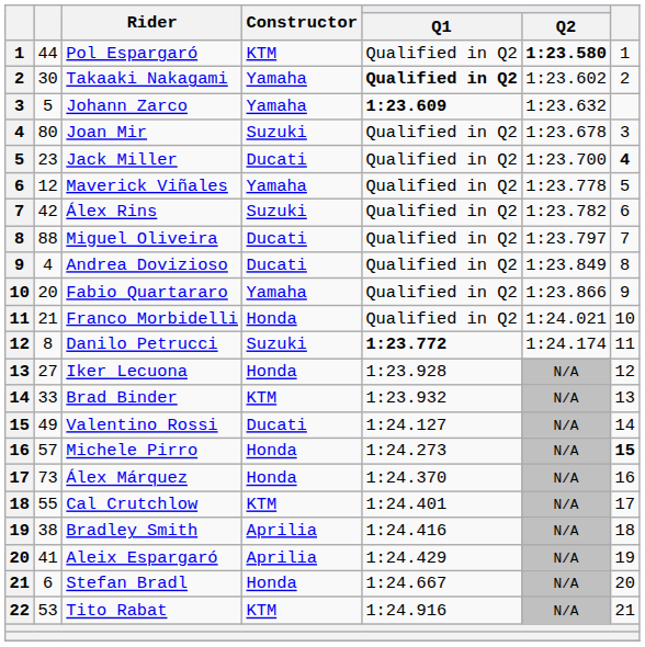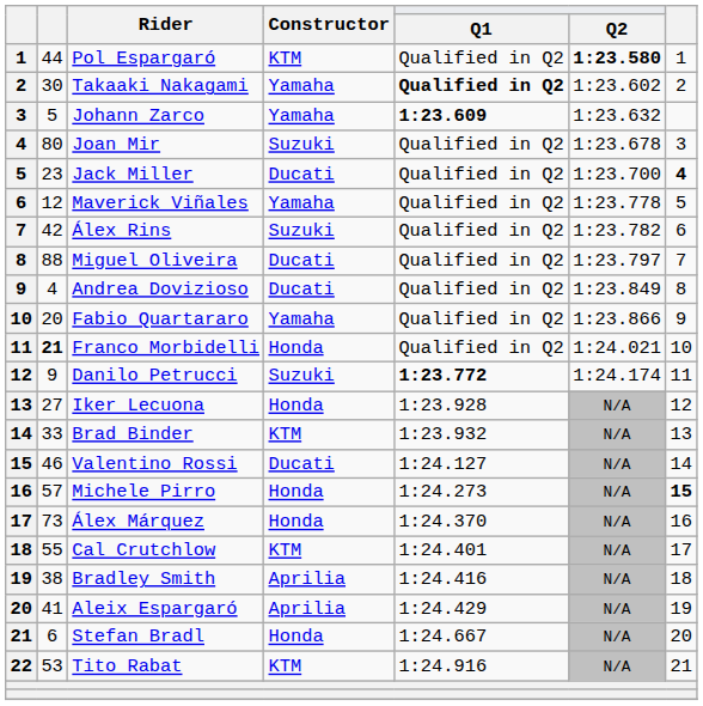 <table class="wikitable sortable" style="font-size: 85%;">
 <tr>
 <th rowspan="2"></th>
 <th rowspan="2"></th>
 <th rowspan="2">Rider</th>
 <th rowspan="2">Constructor</th>
 <th colspan="2" style="background:#eaecf0; text-align:center;"></th>
 <th rowspan="2"></th>
 </tr>
 <tr>
 <th scope="col">Q1</th>
 <th scope="col">Q2</th>
 </tr>
 <tr>
 <th scope="row">1</th>
 <td align="center">44</td>
 <td> <a href='#'>Pol Espargaró</a></td>
 <td><a href='#'>KTM</a></td>
 <td>Qualified in Q2</td>
 <td><strong>1:23.580</strong></td>
 <td align="center">1</td>
 </tr>
 <tr>
 <th scope="row">2</th>
 <td align="center">30</td>
 <td> <a href='#'>Takaaki Nakagami</a></td>
 <td><a href='#'>Yamaha</a></td>
 <td><strong>Qualified in Q2</strong></td>
 <td>1:23.602</td>
 <td align="center">2</td>
 </tr>
 <tr>
 <th scope="row">3</th>
 <td align="center">5</td>
 <td> <a href='#'>Johann Zarco</a></td>
 <td><a href='#'>Yamaha</a></td>
 <td><strong>1:23.609</strong></td>
 <td>1:23.632</td>
 <td align="center"></td>
 </tr>
 <tr>
 <th scope="row">4</th>
 <td align="center">80</td>
 <td> <a href='#'>Joan Mir</a></td>
 <td><a href='#'>Suzuki</a></td>
 <td>Qualified in Q2</td>
 <td>1:23.678</td>
 <td align="center">3</td>
 </tr>
 <tr>
 <th scope="row">5</th>
 <td align="center">23</td>
 <td> <a href='#'>Jack Miller</a></td>
 <td><a href='#'>Ducati</a></td>
 <td>Qualified in Q2</td>
 <td>1:23.700</td>
 <td align="center"><strong>4</strong></td>
 </tr>
 <tr>
 <th scope="row">6</th>
 <td align="center">12</td>
 <td> <a href='#'>Maverick Viñales</a></td>
 <td><a href='#'>Yamaha</a></td>
 <td>Qualified in Q2</td>
 <td>1:23.778</td>
 <td align="center">5</td>
 </tr>
 <tr>
 <th scope="row">7</th>
 <td align="center">42</td>
 <td> <a href='#'>Álex Rins</a></td>
 <td><a href='#'>Suzuki</a></td>
 <td>Qualified in Q2</td>
 <td>1:23.782</td>
 <td align="center">6</td>
 </tr>
 <tr>
 <th scope="row">8</th>
 <td align="center">88</td>
 <td> <a href='#'>Miguel Oliveira</a></td>
 <td><a href='#'>Ducati</a></td>
 <td>Qualified in Q2</td>
 <td>1:23.797</td>
 <td align="center">7</td>
 </tr>
 <tr>
 <th scope="row">9</th>
 <td align="center">4</td>
 <td> <a href='#'>Andrea Dovizioso</a></td>
 <td><a href='#'>Ducati</a></td>
 <td>Qualified in Q2</td>
 <td>1:23.849</td>
 <td align="center">8</td>
 </tr>
 <tr>
 <th scope="row">10</th>
 <td align="center">20</td>
 <td> <a href='#'>Fabio Quartararo</a></td>
 <td><a href='#'>Yamaha</a></td>
 <td>Qualified in Q2</td>
 <td>1:23.866</td>
 <td align="center">9</td>
 </tr>
 <tr>
 <th scope="row">11</th>
-<td align="center">21</td>
+<td align="center"><strong>21</strong></td>
 <td> <a href='#'>Franco Morbidelli</a></td>
 <td><a href='#'>Honda</a></td>
 <td>Qualified in Q2</td>
 <td>1:24.021</td>
 <td align="center">10</td>
 </tr>
 <tr>
 <th scope="row">12</th>
-<td align="center">8</td>
+<td align="center">9</td>
 <td> <a href='#'>Danilo Petrucci</a></td>
 <td><a href='#'>Suzuki</a></td>
 <td><strong>1:23.772</strong></td>
 <td>1:24.174</td>
 <td align="center">11</td>
 </tr>
 <tr>
 <th scope="row">13</th>
 <td align="center">27</td>
 <td> <a href='#'>Iker Lecuona</a></td>
 <td><a href='#'>Honda</a></td>
 <td>1:23.928</td>
 <td style="background: silver" align="center" data-sort-value="13"><small>N/A</small></td>
 <td align="center">12</td>
 </tr>
 <tr>
 <th scope="row">14</th>
 <td align="center">33</td>
 <td> <a href='#'>Brad Binder</a></td>
 <td><a href='#'>KTM</a></td>
 <td>1:23.932</td>
 <td style="background: silver" align="center" data-sort-value="13"><small>N/A</small></td>
 <td align="center">13</td>
 </tr>
 <tr>
 <th scope="row">15</th>
-<td align="center">49</td>
+<td align="center">46</td>
 <td> <a href='#'>Valentino Rossi</a></td>
 <td><a href='#'>Ducati</a></td>
 <td>1:24.127</td>
 <td style="background: silver" align="center" data-sort-value="13"><small>N/A</small></td>
 <td align="center">14</td>
 </tr>
 <tr>
 <th scope="row">16</th>
 <td align="center">57</td>
 <td> <a href='#'>Michele Pirro</a></td>
 <td><a href='#'>Honda</a></td>
 <td>1:24.273</td>
 <td style="background: silver" align="center" data-sort-value="13"><small>N/A</small></td>
 <td align="center"><strong>15</strong></td>
 </tr>
 <tr>
 <th scope="row">17</th>
 <td align="center">73</td>
 <td> <a href='#'>Álex Márquez</a></td>
 <td><a href='#'>Honda</a></td>
 <td>1:24.370</td>
 <td style="background: silver" align="center" data-sort-value="13"><small>N/A</small></td>
 <td align="center">16</td>
 </tr>
 <tr>
 <th scope="row">18</th>
 <td align="center">55</td>
 <td> <a href='#'>Cal Crutchlow</a></td>
 <td><a href='#'>KTM</a></td>
 <td>1:24.401</td>
 <td style="background: silver" align="center" data-sort-value="13"><small>N/A</small></td>
 <td align="center">17</td>
 </tr>
 <tr>
 <th scope="row">19</th>
 <td align="center">38</td>
 <td> <a href='#'>Bradley Smith</a></td>
 <td><a href='#'>Aprilia</a></td>
 <td>1:24.416</td>
 <td style="background: silver" align="center" data-sort-value="13"><small>N/A</small></td>
 <td align="center">18</td>
 </tr>
 <tr>
 <th scope="row">20</th>
 <td align="center">41</td>
 <td> <a href='#'>Aleix Espargaró</a></td>
 <td><a href='#'>Aprilia</a></td>
 <td>1:24.429</td>
 <td style="background: silver" align="center" data-sort-value="13"><small>N/A</small></td>
 <td align="center">19</td>
 </tr>
 <tr>
 <th scope="row">21</th>
 <td align="center">6</td>
 <td> <a href='#'>Stefan Bradl</a></td>
 <td><a href='#'>Honda</a></td>
 <td>1:24.667</td>
 <td style="background: silver" align="center" data-sort-value="13"><small>N/A</small></td>
 <td align="center">20</td>
 </tr>
 <tr>
 <th scope="row">22</th>
 <td align="center">53</td>
 <td> <a href='#'>Tito Rabat</a></td>
 <td><a href='#'>KTM</a></td>
 <td>1:24.916</td>
 <td style="background: silver" align="center" data-sort-value="13"><small>N/A</small></td>
 <td align="center">21</td>
 </tr>
 <tr>
 <th colspan=9></th>
 </tr>
 <tr>
 <th colspan=9></th>
 </tr>
 <tr>
 </tr>
 </table>
